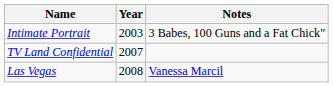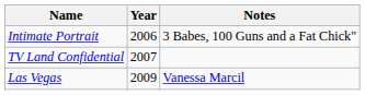 <table class="wikitable sortable">
 <tr>
 <th>Name</th>
 <th>Year</th>
 <th>Notes</th>
 </tr>
 <tr>
 <td><em><a href='#'>Intimate Portrait</a></em></td>
-<td>2003</td>
+<td>2006</td>
 <td>3 Babes, 100 Guns and a Fat Chick"</td>
 </tr>
 <tr>
 <td><em><a href='#'>TV Land Confidential</a></em></td>
 <td>2007</td>
 <td></td>
 </tr>
 <tr>
 <td><em><a href='#'>Las Vegas</a></em></td>
-<td>2008</td>
+<td>2009</td>
 <td><a href='#'>Vanessa Marcil</a></td>
 </tr>
 </table>
